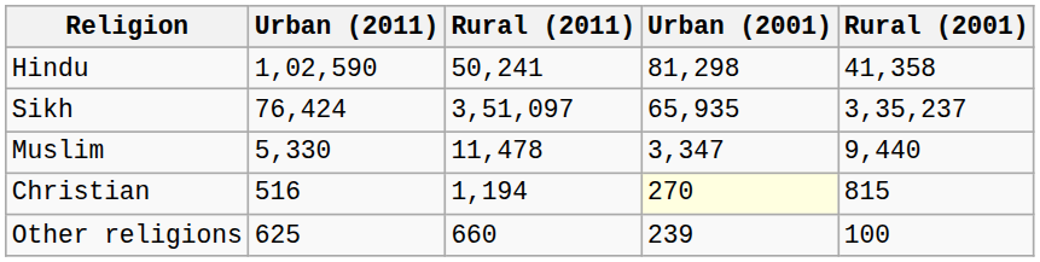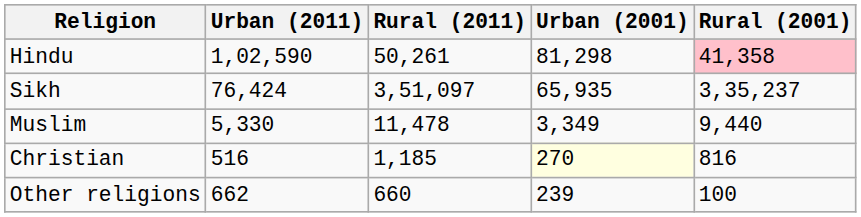 <table class="wikitable sort">
 <tr>
 <th>Religion</th>
 <th>Urban (2011)</th>
 <th>Rural (2011)</th>
 <th>Urban (2001)</th>
 <th>Rural (2001)</th>
 </tr>
 <tr>
 <td>Hindu</td>
 <td>1,02,590</td>
-<td>50,241</td>
+<td>50,261</td>
 <td>81,298</td>
-<td>41,358</td>
+<td style="background: pink;">41,358</td>
 </tr>
 <tr>
 <td>Sikh</td>
 <td>76,424</td>
 <td>3,51,097</td>
 <td>65,935</td>
 <td>3,35,237</td>
 </tr>
 <tr>
 <td>Muslim</td>
 <td>5,330</td>
 <td>11,478</td>
-<td>3,347</td>
+<td>3,349</td>
 <td>9,440</td>
 </tr>
 <tr>
 <td>Christian</td>
 <td>516</td>
-<td>1,194</td>
+<td>1,185</td>
 <td style="background: lightyellow;">270</td>
-<td>815</td>
+<td>816</td>
 </tr>
 <tr>
 <td>Other religions</td>
-<td>625</td>
+<td>662</td>
 <td>660</td>
 <td>239</td>
 <td>100</td>
 </tr>
 </table>
